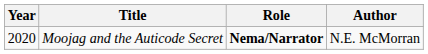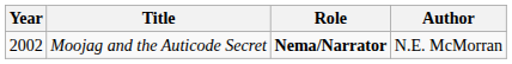 <table class="wikitable sortable">
 <tr>
 <th>Year</th>
 <th>Title</th>
 <th>Role</th>
 <th>Author</th>
 </tr>
 <tr>
-<td>2020</td>
+<td>2002</td>
 <td><em>Moojag and the Auticode Secret</em></td>
 <td><strong>Nema/Narrator</strong></td>
 <td>N.E. McMorran</td>
 </tr>
 </table>
